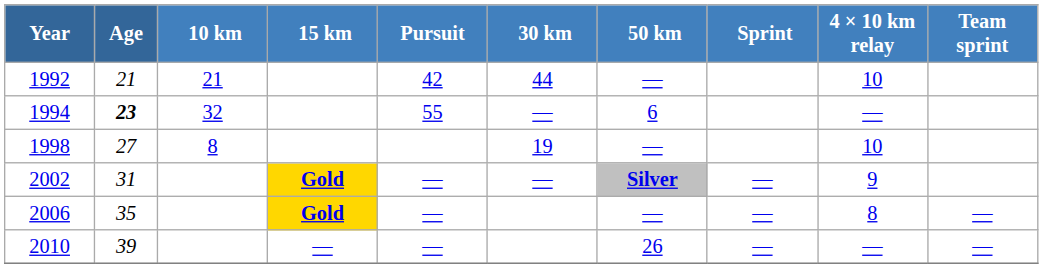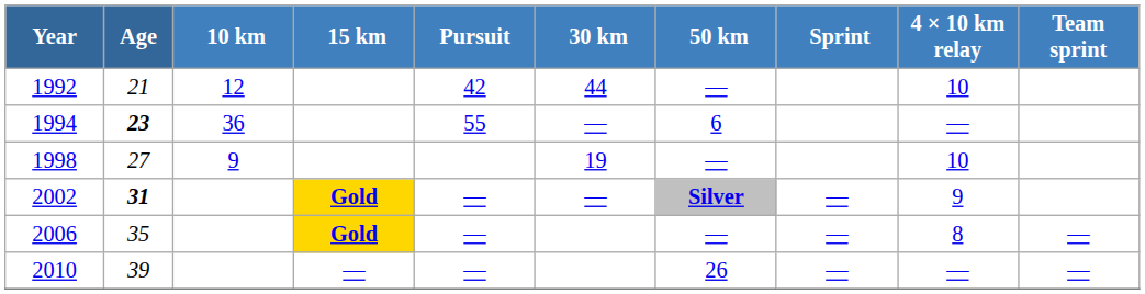 <table class="wikitable" style="font-size:95%; text-align:center; border:grey solid 1px; border-collapse:collapse; background:#ffffff;">
 <tr>
 <th style="background-color:#369; color:white; width:60px;"> Year </th>
 <th style="background-color:#369; color:white; width:40px;"> Age </th>
 <th style="background-color:#4180be; color:white; width:75px;"> 10 km</th>
 <th style="background-color:#4180be; color:white; width:75px;"> 15 km</th>
 <th style="background-color:#4180be; color:white; width:75px;"> Pursuit </th>
 <th style="background-color:#4180be; color:white; width:75px;"> 30 km</th>
 <th style="background-color:#4180be; color:white; width:75px;"> 50 km</th>
 <th style="background-color:#4180be; color:white; width:75px;"> Sprint</th>
 <th style="background-color:#4180be; color:white; width:75px;"> 4 × 10 km <br> relay </th>
 <th style="background-color:#4180be; color:white; width:75px;"> Team <br> sprint </th>
 </tr>
 <tr>
 <td><a href='#'>1992</a></td>
 <td><em>21</em></td>
-<td><a href='#'>21</a></td>
+<td><a href='#'>12</a></td>
 <td></td>
 <td><a href='#'>42</a></td>
 <td><a href='#'>44</a></td>
 <td><a href='#'>—</a></td>
 <td></td>
 <td><a href='#'>10</a></td>
 <td></td>
 </tr>
 <tr>
 <td><a href='#'>1994</a></td>
 <td><strong><em>23</em></strong></td>
-<td><a href='#'>32</a></td>
+<td><a href='#'>36</a></td>
 <td></td>
 <td><a href='#'>55</a></td>
 <td><a href='#'>—</a></td>
 <td><a href='#'>6</a></td>
 <td></td>
 <td><a href='#'>—</a></td>
 <td></td>
 </tr>
 <tr>
 <td><a href='#'>1998</a></td>
 <td><em>27</em></td>
-<td><a href='#'>8</a></td>
+<td><a href='#'>9</a></td>
 <td></td>
 <td><a href='#'></a></td>
 <td><a href='#'>19</a></td>
 <td><a href='#'>—</a></td>
 <td></td>
 <td><a href='#'>10</a></td>
 <td></td>
 </tr>
 <tr>
 <td><a href='#'>2002</a></td>
-<td><em>31</em></td>
+<td><strong><em>31</em></strong></td>
 <td></td>
 <td bgcolor=gold><a href='#'><strong>Gold</strong></a></td>
 <td><a href='#'>—</a></td>
 <td><a href='#'>—</a></td>
 <td style="background:silver;"><a href='#'><strong>Silver</strong></a></td>
 <td><a href='#'>—</a></td>
 <td><a href='#'>9</a></td>
 <td></td>
 </tr>
 <tr>
 <td><a href='#'>2006</a></td>
 <td><em>35</em></td>
 <td></td>
 <td bgcolor=gold><a href='#'><strong>Gold</strong></a></td>
 <td><a href='#'>—</a></td>
 <td></td>
 <td><a href='#'>—</a></td>
 <td><a href='#'>—</a></td>
 <td><a href='#'>8</a></td>
 <td><a href='#'>—</a></td>
 </tr>
 <tr>
 <td><a href='#'>2010</a></td>
 <td><em>39</em></td>
 <td></td>
 <td><a href='#'>—</a></td>
 <td><a href='#'>—</a></td>
 <td></td>
 <td><a href='#'>26</a></td>
 <td><a href='#'>—</a></td>
 <td><a href='#'>—</a></td>
 <td><a href='#'>—</a></td>
 </tr>
 <tr>
 </tr>
 </table>
